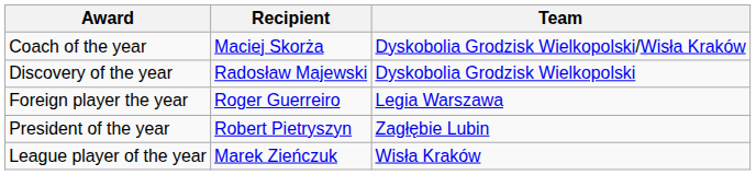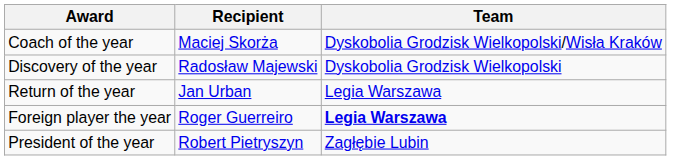 <table class="wikitable">
 <tr>
 <th>Award</th>
 <th>Recipient</th>
 <th>Team</th>
 </tr>
 <tr>
 <td>Coach of the year</td>
 <td> <a href='#'>Maciej Skorża</a></td>
 <td><a href='#'>Dyskobolia Grodzisk Wielkopolski</a>/<a href='#'>Wisła Kraków</a></td>
 </tr>
 <tr>
 <td>Discovery of the year</td>
 <td> <a href='#'>Radosław Majewski</a></td>
 <td><a href='#'>Dyskobolia Grodzisk Wielkopolski</a></td>
 </tr>
 <tr>
+<td>Return of the year</td>
+<td> <a href='#'>Jan Urban</a></td>
+<td><a href='#'>Legia Warszawa</a></td>
+</tr>
+<tr>
 <td>Foreign player the year</td>
 <td> <a href='#'>Roger Guerreiro</a></td>
-<td><a href='#'>Legia Warszawa</a></td>
+<td><strong><a href='#'>Legia Warszawa</a></strong></td>
 </tr>
 <tr>
 <td>President of the year</td>
 <td> <a href='#'>Robert Pietryszyn</a></td>
 <td><a href='#'>Zagłębie Lubin</a></td>
 </tr>
-<tr>
-<td>League player of the year</td>
-<td> <a href='#'>Marek Zieńczuk</a></td>
-<td><a href='#'>Wisła Kraków</a></td>
-</tr>
 </table>
